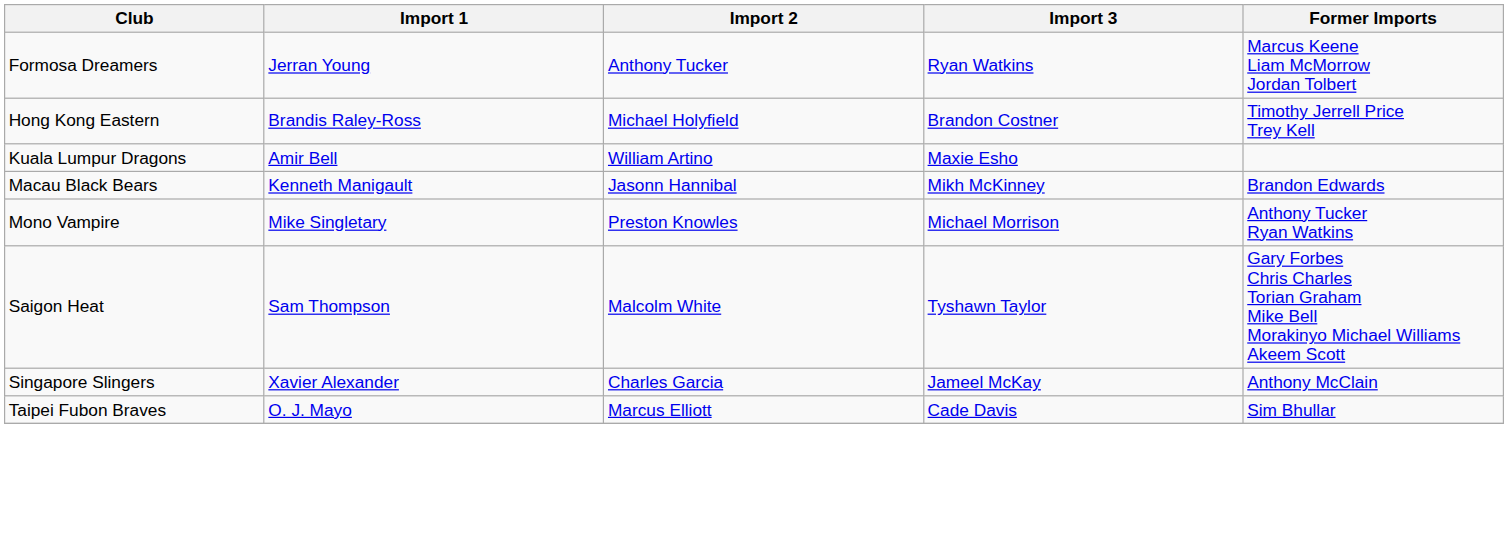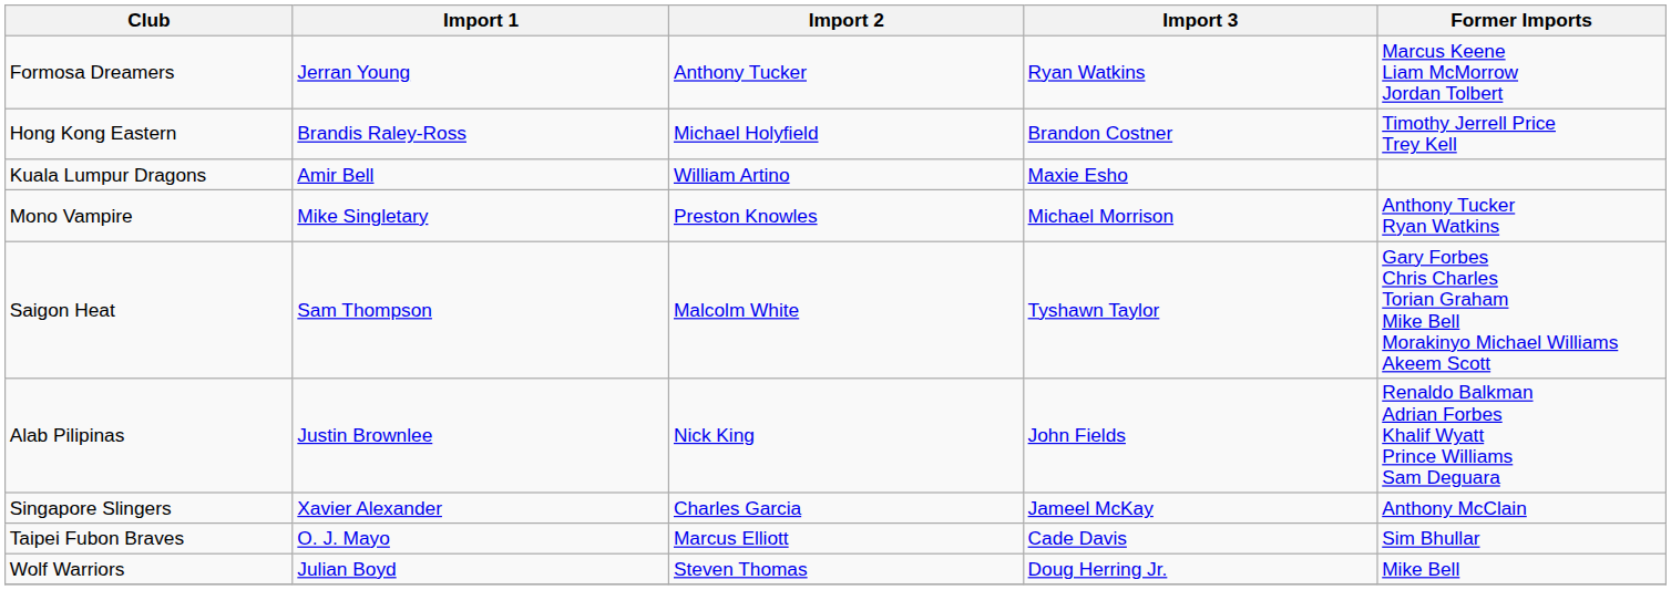 <table class="wikitable" style="font-size:90%;">
 <tr>
 <th style="width:13%">Club</th>
 <th style="width:17%">Import 1</th>
 <th style="width:16%">Import 2</th>
 <th style="width:16%">Import 3</th>
 <th style="width:13%">Former Imports</th>
 </tr>
 <tr>
 <td> Formosa Dreamers</td>
 <td> <a href='#'>Jerran Young</a></td>
 <td> <a href='#'>Anthony Tucker</a></td>
 <td> <a href='#'>Ryan Watkins</a></td>
 <td> <a href='#'>Marcus Keene</a> <br>  <a href='#'>Liam McMorrow</a> <br>  <a href='#'>Jordan Tolbert</a></td>
 </tr>
 <tr>
 <td> Hong Kong Eastern</td>
 <td> <a href='#'>Brandis Raley-Ross</a></td>
 <td> <a href='#'>Michael Holyfield</a></td>
 <td> <a href='#'>Brandon Costner</a></td>
 <td> <a href='#'>Timothy Jerrell Price</a> <br>  <a href='#'>Trey Kell</a></td>
 </tr>
 <tr>
 <td> Kuala Lumpur Dragons</td>
 <td> <a href='#'>Amir Bell</a></td>
 <td> <a href='#'>William Artino</a></td>
 <td> <a href='#'>Maxie Esho</a></td>
 <td></td>
 </tr>
 <tr>
-<td> Macau Black Bears</td>
-<td> <a href='#'>Kenneth Manigault</a></td>
-<td> <a href='#'>Jasonn Hannibal</a></td>
-<td> <a href='#'>Mikh McKinney</a></td>
-<td> <a href='#'>Brandon Edwards</a></td>
-</tr>
-<tr>
 <td> Mono Vampire</td>
 <td> <a href='#'>Mike Singletary</a></td>
 <td> <a href='#'>Preston Knowles</a></td>
 <td> <a href='#'>Michael Morrison</a></td>
 <td> <a href='#'>Anthony Tucker</a> <br> <a href='#'>Ryan Watkins</a></td>
 </tr>
 <tr>
 <td> Saigon Heat</td>
 <td> <a href='#'>Sam Thompson</a></td>
 <td> <a href='#'>Malcolm White</a></td>
 <td><a href='#'>Tyshawn Taylor</a></td>
 <td> <a href='#'>Gary Forbes</a> <br>  <a href='#'>Chris Charles</a> <br>  <a href='#'>Torian Graham</a> <br>  <a href='#'>Mike Bell</a> <br> <a href='#'>Morakinyo Michael Williams</a> <br>  <a href='#'>Akeem Scott</a></td>
+</tr>
+<tr>
+<td> Alab Pilipinas</td>
+<td> <a href='#'>Justin Brownlee</a></td>
+<td> <a href='#'>Nick King</a></td>
+<td> <a href='#'>John Fields</a></td>
+<td> <a href='#'>Renaldo Balkman</a> <br>  <a href='#'>Adrian Forbes</a> <br>  <a href='#'>Khalif Wyatt</a> <br>  <a href='#'>Prince Williams</a> <br>  <a href='#'>Sam Deguara</a></td>
 </tr>
 <tr>
 <td> Singapore Slingers</td>
 <td> <a href='#'>Xavier Alexander</a></td>
 <td> <a href='#'>Charles Garcia</a></td>
 <td> <a href='#'>Jameel McKay</a></td>
 <td> <a href='#'>Anthony McClain</a></td>
 </tr>
 <tr>
 <td> Taipei Fubon Braves</td>
 <td> <a href='#'>O. J. Mayo</a></td>
 <td> <a href='#'>Marcus Elliott</a></td>
 <td> <a href='#'>Cade Davis</a></td>
 <td> <a href='#'>Sim Bhullar</a></td>
 </tr>
 <tr>
+<td> Wolf Warriors</td>
+<td> <a href='#'>Julian Boyd</a></td>
+<td> <a href='#'>Steven Thomas</a></td>
+<td> <a href='#'>Doug Herring Jr.</a></td>
+<td> <a href='#'>Mike Bell</a></td>
+</tr>
+<tr>
 </tr>
 </table>
